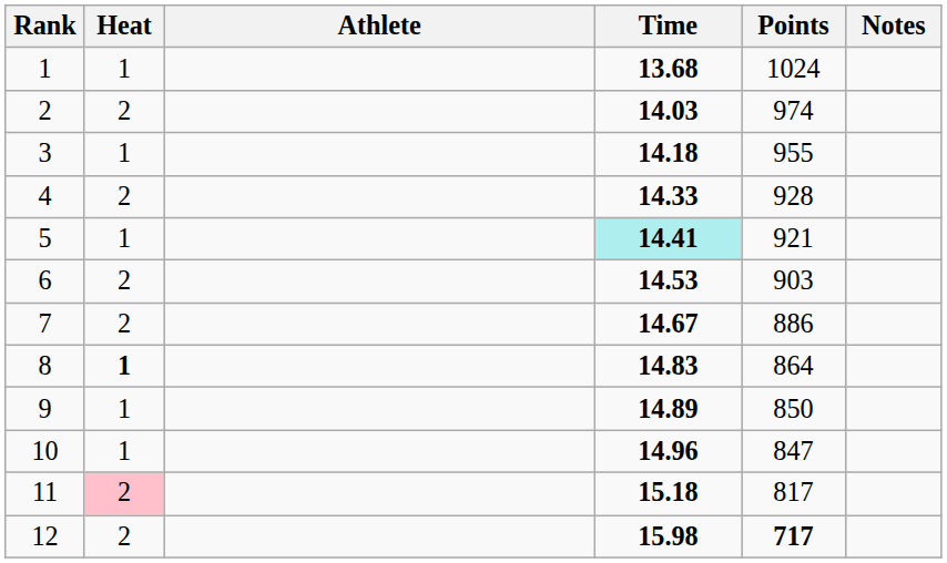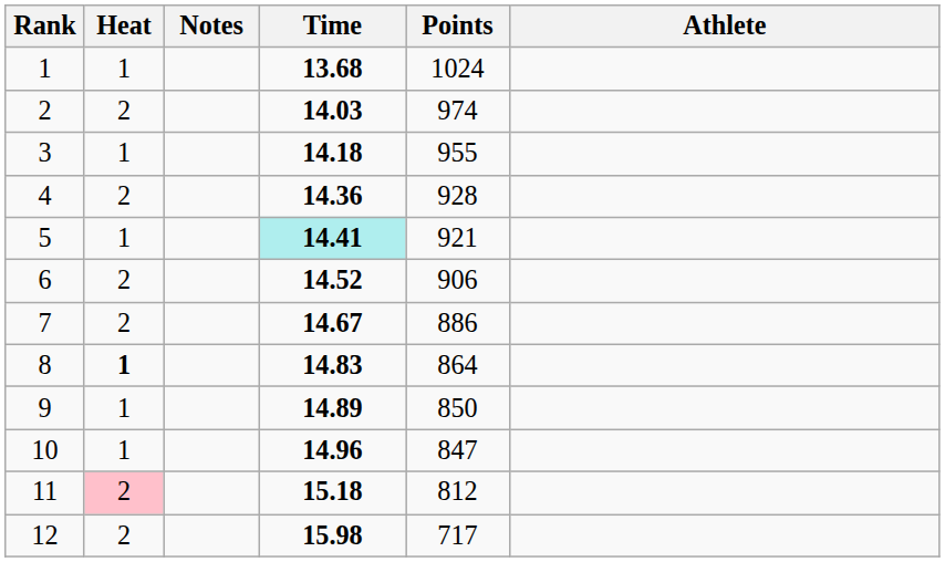 <table class="wikitable" style="text-align:center">
 <tr>
 <th width=40>Rank</th>
 <th width=40>Heat</th>
-<th width=250>Athlete</th>
+<th width=50>Notes</th>
 <th width=80>Time</th>
 <th width=55>Points</th>
-<th width=50>Notes</th>
+<th width=250>Athlete</th>
 </tr>
 <tr>
 <td>1</td>
 <td>1</td>
-<td align="left"></td>
+<td></td>
 <td><strong>13.68</strong></td>
 <td>1024</td>
-<td></td>
+<td align="left"></td>
 </tr>
 <tr>
 <td>2</td>
 <td>2</td>
-<td align="left"></td>
+<td></td>
 <td><strong>14.03</strong></td>
 <td>974</td>
-<td></td>
+<td align="left"></td>
 </tr>
 <tr>
 <td>3</td>
 <td>1</td>
-<td align="left"></td>
+<td></td>
 <td><strong>14.18</strong></td>
 <td>955</td>
-<td></td>
+<td align="left"></td>
 </tr>
 <tr>
 <td>4</td>
 <td>2</td>
+<td></td>
+<td><strong>14.36</strong></td>
+<td>928</td>
 <td align="left"></td>
-<td><strong>14.33</strong></td>
-<td>928</td>
-<td></td>
 </tr>
 <tr>
 <td>5</td>
 <td>1</td>
-<td align="left"></td>
+<td></td>
 <td style="background: paleturquoise;"><strong>14.41</strong></td>
 <td>921</td>
-<td></td>
+<td align="left"></td>
 </tr>
 <tr>
 <td>6</td>
 <td>2</td>
+<td></td>
+<td><strong>14.52</strong></td>
+<td>906</td>
 <td align="left"></td>
-<td><strong>14.53</strong></td>
-<td>903</td>
-<td></td>
 </tr>
 <tr>
 <td>7</td>
 <td>2</td>
-<td align="left"></td>
+<td></td>
 <td><strong>14.67</strong></td>
 <td>886</td>
-<td></td>
+<td align="left"></td>
 </tr>
 <tr>
 <td>8</td>
 <td><strong>1</strong></td>
-<td align="left"></td>
+<td></td>
 <td><strong>14.83</strong></td>
 <td>864</td>
-<td></td>
+<td align="left"></td>
 </tr>
 <tr>
 <td>9</td>
 <td>1</td>
-<td align="left"></td>
+<td></td>
 <td><strong>14.89</strong></td>
 <td>850</td>
-<td></td>
+<td align="left"></td>
 </tr>
 <tr>
 <td>10</td>
 <td>1</td>
-<td align="left"></td>
+<td></td>
 <td><strong>14.96</strong></td>
 <td>847</td>
-<td></td>
+<td align="left"></td>
 </tr>
 <tr>
 <td>11</td>
 <td style="background: pink;">2</td>
+<td></td>
+<td><strong>15.18</strong></td>
+<td>812</td>
 <td align="left"></td>
-<td><strong>15.18</strong></td>
-<td>817</td>
-<td></td>
 </tr>
 <tr>
 <td>12</td>
 <td>2</td>
+<td></td>
+<td><strong>15.98</strong></td>
+<td>717</td>
 <td align="left"></td>
-<td><strong>15.98</strong></td>
-<td><strong>717</strong></td>
-<td></td>
 </tr>
 </table>
